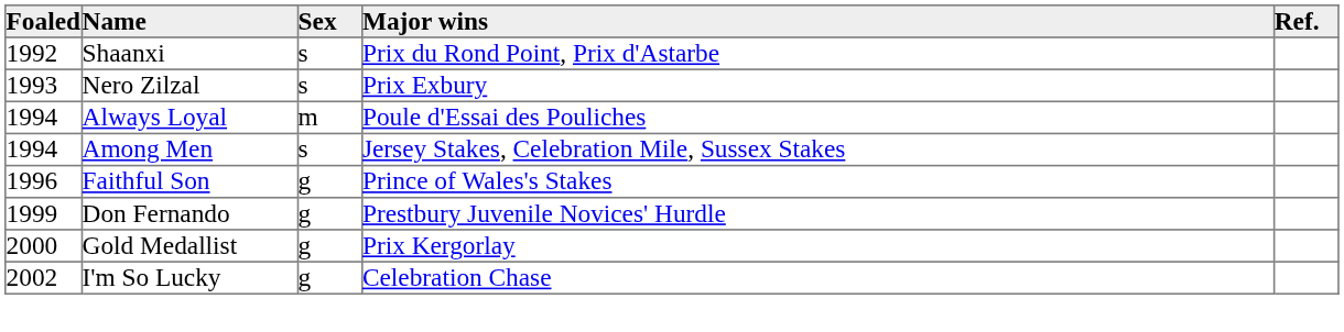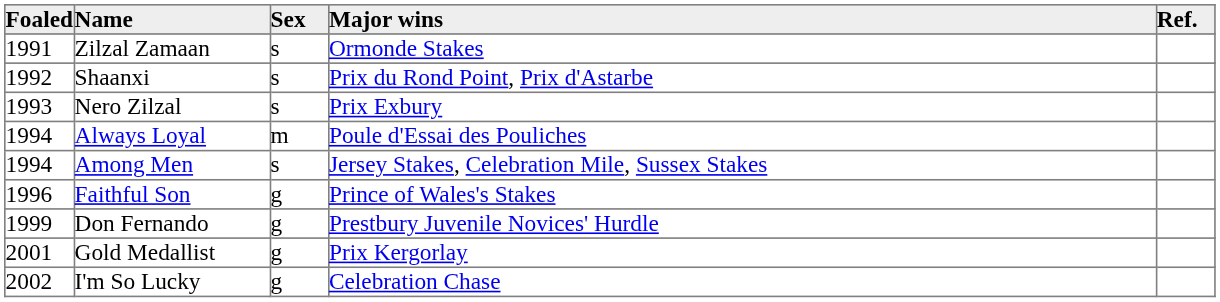 <table border="1" cellpadding="0" style="border-collapse: collapse; font-size:90%">
 <tr style="background:#eee;">
 <td style="width:35px;"><strong>Foaled</strong></td>
 <td style="width:120px;"><strong>Name</strong></td>
 <td style="width:35px;"><strong>Sex</strong></td>
 <td style="width:510px;"><strong>Major wins</strong></td>
 <td style="width:35px;"><strong>Ref.</strong></td>
+</tr>
+<tr>
+<td>1991</td>
+<td>Zilzal Zamaan</td>
+<td>s</td>
+<td><a href='#'>Ormonde Stakes</a></td>
+<td></td>
 </tr>
 <tr>
 <td>1992</td>
 <td>Shaanxi</td>
 <td>s</td>
 <td><a href='#'>Prix du Rond Point</a>, <a href='#'>Prix d'Astarbe</a></td>
 <td></td>
 </tr>
 <tr>
 <td>1993</td>
 <td>Nero Zilzal</td>
 <td>s</td>
 <td><a href='#'>Prix Exbury</a></td>
 <td></td>
 </tr>
 <tr>
 <td>1994</td>
 <td><a href='#'>Always Loyal</a></td>
 <td>m</td>
 <td><a href='#'>Poule d'Essai des Pouliches</a></td>
 <td></td>
 </tr>
 <tr>
 <td>1994</td>
 <td><a href='#'>Among Men</a></td>
 <td>s</td>
 <td><a href='#'>Jersey Stakes</a>, <a href='#'>Celebration Mile</a>, <a href='#'>Sussex Stakes</a></td>
 <td></td>
 </tr>
 <tr>
 <td>1996</td>
 <td><a href='#'>Faithful Son</a></td>
 <td>g</td>
 <td><a href='#'>Prince of Wales's Stakes</a></td>
 <td></td>
 </tr>
 <tr>
 <td>1999</td>
 <td>Don Fernando</td>
 <td>g</td>
 <td><a href='#'>Prestbury Juvenile Novices' Hurdle</a></td>
 <td></td>
 </tr>
 <tr>
-<td>2000</td>
+<td>2001</td>
 <td>Gold Medallist</td>
 <td>g</td>
 <td><a href='#'>Prix Kergorlay</a></td>
 <td></td>
 </tr>
 <tr>
 <td>2002</td>
 <td>I'm So Lucky</td>
 <td>g</td>
 <td><a href='#'>Celebration Chase</a></td>
 <td></td>
 </tr>
 </table>
